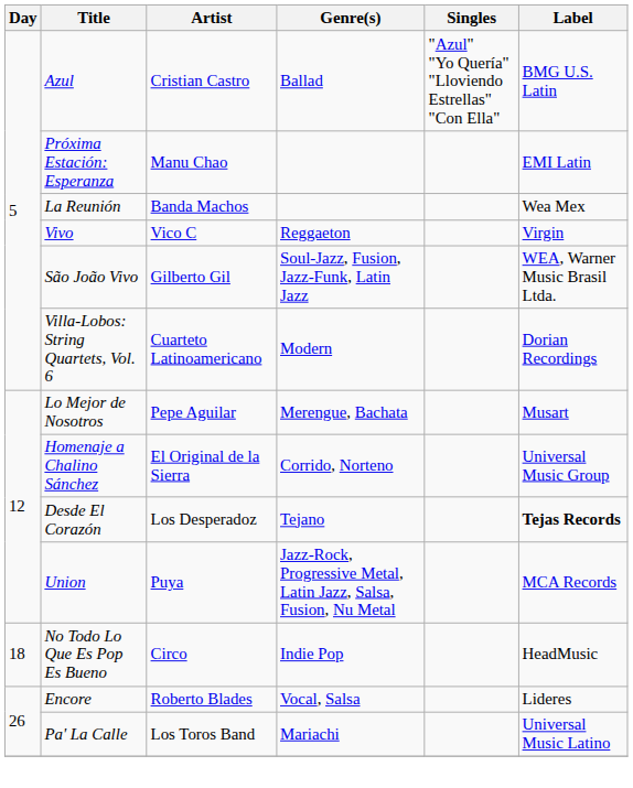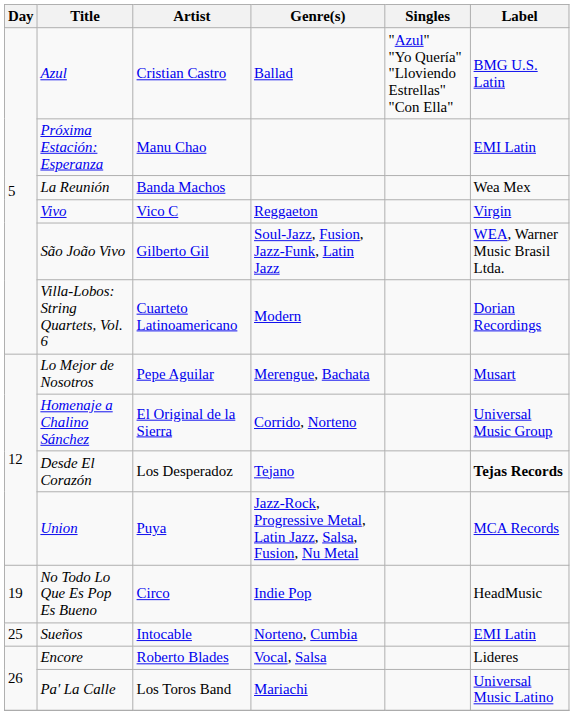 <table class="wikitable sortable" style="text-align: left;">
 <tr>
 <th>Day</th>
 <th>Title</th>
 <th>Artist</th>
 <th>Genre(s)</th>
 <th>Singles</th>
 <th>Label</th>
 </tr>
 <tr>
 <td rowspan="6">5</td>
 <td><em><a href='#'>Azul</a></em></td>
 <td><a href='#'>Cristian Castro</a></td>
 <td><a href='#'>Ballad</a></td>
 <td>"<a href='#'>Azul</a>"<br>"Yo Quería"<br>"Lloviendo Estrellas"<br>"Con Ella"</td>
 <td><a href='#'>BMG U.S. Latin</a></td>
 </tr>
 <tr>
 <td><em><a href='#'>Próxima Estación: Esperanza</a></em></td>
 <td><a href='#'>Manu Chao</a></td>
 <td></td>
 <td></td>
 <td><a href='#'>EMI Latin</a></td>
 </tr>
 <tr>
 <td><em>La Reunión</em></td>
 <td><a href='#'>Banda Machos</a></td>
 <td></td>
 <td></td>
 <td>Wea Mex</td>
 </tr>
 <tr>
 <td><em><a href='#'>Vivo</a></em></td>
 <td><a href='#'>Vico C</a></td>
 <td><a href='#'>Reggaeton</a></td>
 <td></td>
 <td><a href='#'>Virgin</a></td>
 </tr>
 <tr>
 <td><em>São João Vivo</em></td>
 <td><a href='#'>Gilberto Gil</a></td>
 <td><a href='#'>Soul-Jazz</a>, <a href='#'>Fusion</a>, <a href='#'>Jazz-Funk</a>, <a href='#'>Latin Jazz</a></td>
 <td></td>
 <td><a href='#'>WEA</a>, Warner Music Brasil Ltda.</td>
 </tr>
 <tr>
 <td><em>Villa-Lobos: String Quartets, Vol. 6</em></td>
 <td><a href='#'>Cuarteto Latinoamericano</a></td>
 <td><a href='#'>Modern</a></td>
 <td></td>
 <td><a href='#'>Dorian Recordings</a></td>
 </tr>
 <tr>
 <td rowspan="4">12</td>
 <td><em>Lo Mejor de Nosotros</em></td>
 <td><a href='#'>Pepe Aguilar</a></td>
 <td><a href='#'>Merengue</a>, <a href='#'>Bachata</a></td>
 <td></td>
 <td><a href='#'>Musart</a></td>
 </tr>
 <tr>
 <td><em><a href='#'>Homenaje a Chalino Sánchez</a></em></td>
 <td><a href='#'>El Original de la Sierra</a></td>
 <td><a href='#'>Corrido</a>, <a href='#'>Norteno</a></td>
 <td></td>
 <td><a href='#'>Universal Music Group</a></td>
 </tr>
 <tr>
 <td><em>Desde El Corazón</em></td>
 <td>Los Desperadoz</td>
 <td><a href='#'>Tejano</a></td>
 <td></td>
 <td><strong>Tejas Records</strong></td>
 </tr>
 <tr>
 <td><em><a href='#'>Union</a></em></td>
 <td><a href='#'>Puya</a></td>
 <td><a href='#'>Jazz-Rock</a>, <a href='#'>Progressive Metal</a>, <a href='#'>Latin Jazz</a>, <a href='#'>Salsa</a>, <a href='#'>Fusion</a>, <a href='#'>Nu Metal</a></td>
 <td></td>
 <td><a href='#'>MCA Records</a></td>
 </tr>
 <tr>
-<td>18</td>
+<td>19</td>
 <td><em>No Todo Lo Que Es Pop Es Bueno</em></td>
 <td><a href='#'>Circo</a></td>
 <td><a href='#'>Indie Pop</a></td>
 <td></td>
 <td>HeadMusic</td>
+</tr>
+<tr>
+<td>25</td>
+<td><em>Sueños</em></td>
+<td><a href='#'>Intocable</a></td>
+<td><a href='#'>Norteno</a>, <a href='#'>Cumbia</a></td>
+<td></td>
+<td><a href='#'>EMI Latin</a></td>
 </tr>
 <tr>
 <td rowspan="2">26</td>
 <td><em>Encore</em></td>
 <td><a href='#'>Roberto Blades</a></td>
 <td><a href='#'>Vocal</a>, <a href='#'>Salsa</a></td>
 <td></td>
 <td>Lideres</td>
 </tr>
 <tr>
 <td><em>Pa' La Calle</em></td>
 <td>Los Toros Band</td>
 <td><a href='#'>Mariachi</a></td>
 <td></td>
 <td><a href='#'>Universal Music Latino</a></td>
 </tr>
 <tr>
 </tr>
 </table>
